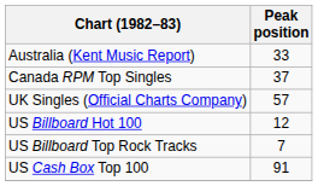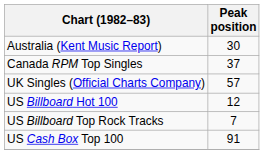 <table class="wikitable sortable">
 <tr>
 <th>Chart (1982–83)</th>
 <th>Peak<br>position</th>
 </tr>
 <tr>
 <td>Australia (<a href='#'>Kent Music Report</a>)</td>
-<td align="center">33</td>
+<td align="center">30</td>
 </tr>
 <tr>
 <td>Canada <em>RPM</em> Top Singles</td>
 <td align="center">37</td>
 </tr>
 <tr>
 <td>UK Singles (<a href='#'>Official Charts Company</a>)</td>
 <td align="center">57</td>
 </tr>
 <tr>
 <td>US <a href='#'><em>Billboard</em> Hot 100</a></td>
 <td align="center">12</td>
 </tr>
 <tr>
 <td>US <em>Billboard</em> Top Rock Tracks</td>
 <td align="center">7</td>
 </tr>
 <tr>
 <td>US <em><a href='#'>Cash Box</a></em> Top 100</td>
 <td align="center">91</td>
 </tr>
 <tr>
 </tr>
 </table>
